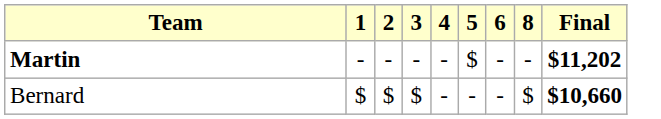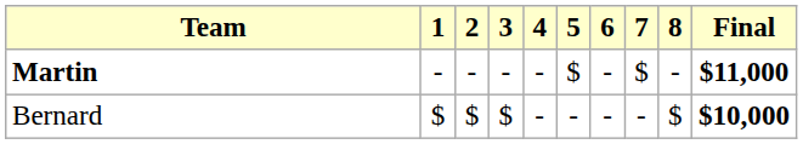 <table class="wikitable">
 <tr align=center bgcolor="#ffffcc">
 <td width=12><strong>Team</strong></td>
 <td width=12><strong>1</strong></td>
 <td width=12><strong>2</strong></td>
 <td width=12><strong>3</strong></td>
 <td width=12><strong>4</strong></td>
 <td width=12><strong>5</strong></td>
 <td width=12><strong>6</strong></td>
+<td width=12><strong>7</strong></td>
 <td width=12><strong>8</strong></td>
 <td><strong>Final</strong></td>
 </tr>
 <tr align=center bgcolor="FFFFFF">
 <td align=left width=230 nowrap><strong>Martin</strong></td>
 <td>-</td>
 <td>-</td>
 <td>-</td>
 <td>-</td>
 <td>$</td>
 <td>-</td>
+<td>$</td>
 <td>-</td>
-<td><strong>$11,202</strong></td>
+<td><strong>$11,000</strong></td>
 </tr>
 <tr align=center bgcolor="FFFFFF">
 <td align=left width=230 nowrap>Bernard </td>
 <td>$</td>
 <td>$</td>
 <td>$</td>
 <td>-</td>
 <td>-</td>
 <td>-</td>
+<td>-</td>
 <td>$</td>
-<td><strong>$10,660</strong></td>
+<td><strong>$10,000</strong></td>
 </tr>
 </table>
